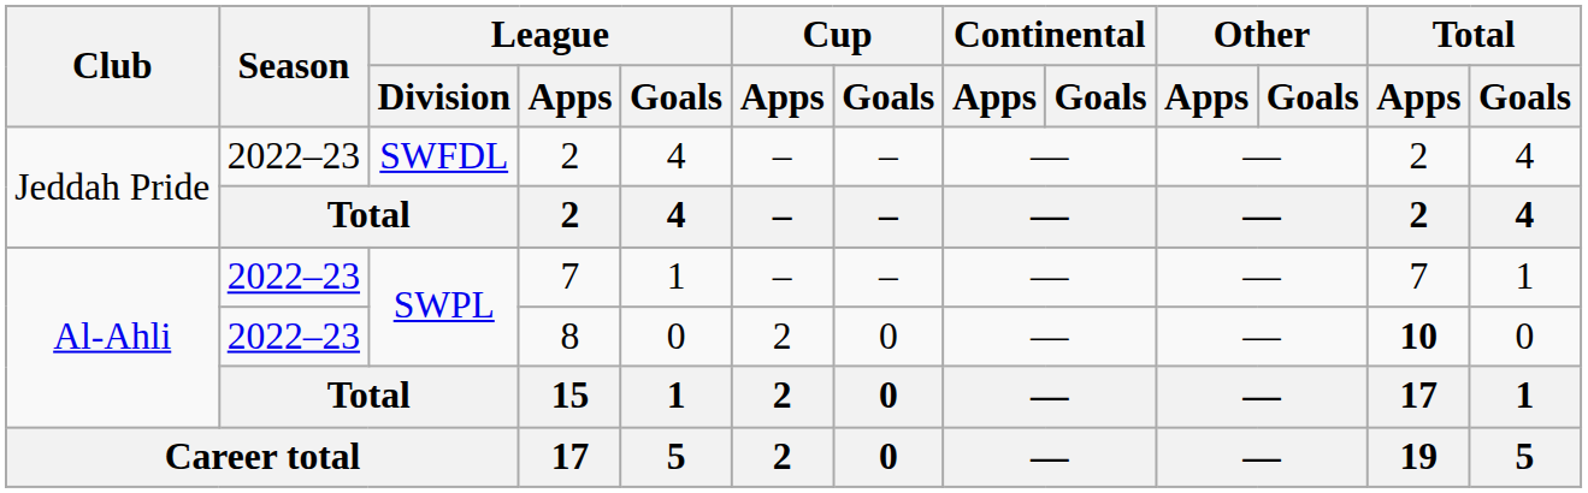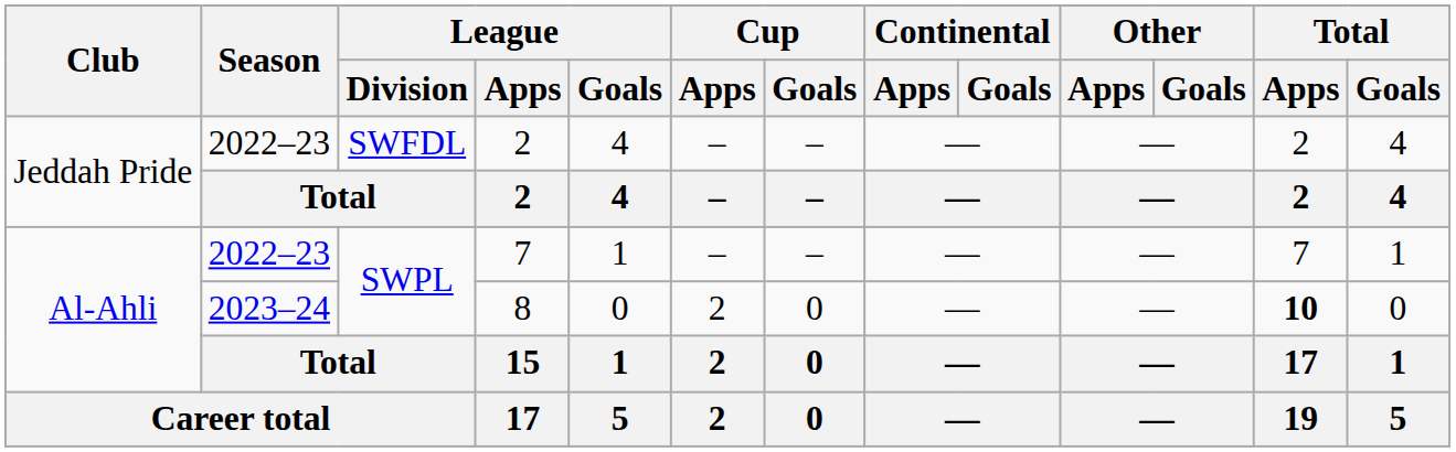 <table class="wikitable" style="text-align: center;">
 <tr>
 <th rowspan="2">Club</th>
 <th rowspan="2">Season</th>
 <th colspan="3">League</th>
 <th colspan="2">Cup</th>
 <th colspan="2">Continental</th>
 <th colspan="2">Other</th>
 <th colspan="2">Total</th>
 </tr>
 <tr>
 <th>Division</th>
 <th>Apps</th>
 <th>Goals</th>
 <th>Apps</th>
 <th>Goals</th>
 <th>Apps</th>
 <th>Goals</th>
 <th>Apps</th>
 <th>Goals</th>
 <th>Apps</th>
 <th>Goals</th>
 </tr>
 <tr>
 <td rowspan="2">Jeddah Pride</td>
 <td>2022–23</td>
 <td><a href='#'>SWFDL</a></td>
 <td>2</td>
 <td>4</td>
 <td>–</td>
 <td>–</td>
 <td colspan="2">—</td>
 <td colspan="2">—</td>
 <td>2</td>
 <td>4</td>
 </tr>
 <tr>
 <th colspan="2">Total</th>
 <th>2</th>
 <th>4</th>
 <th>–</th>
 <th>–</th>
 <th colspan="2">—</th>
 <th colspan="2">—</th>
 <th>2</th>
 <th>4</th>
 </tr>
 <tr>
 <td rowspan="3"><a href='#'>Al-Ahli</a></td>
 <td><a href='#'>2022–23</a></td>
 <td rowspan="2"><a href='#'>SWPL</a></td>
 <td>7</td>
 <td>1</td>
 <td>–</td>
 <td>–</td>
 <td colspan="2">—</td>
 <td colspan="2">—</td>
 <td>7</td>
 <td>1</td>
 </tr>
 <tr>
-<td><a href='#'>2022–23</a></td>
+<td><a href='#'>2023–24</a></td>
 <td>8</td>
 <td>0</td>
 <td>2</td>
 <td>0</td>
 <td colspan="2">—</td>
 <td colspan="2">—</td>
 <td><strong>10</strong></td>
 <td>0</td>
 </tr>
 <tr>
 <th colspan="2">Total</th>
 <th>15</th>
 <th>1</th>
 <th>2</th>
 <th>0</th>
 <th colspan="2">—</th>
 <th colspan="2">—</th>
 <th>17</th>
 <th>1</th>
 </tr>
 <tr>
 <th colspan="3">Career total</th>
 <th>17</th>
 <th>5</th>
 <th>2</th>
 <th>0</th>
 <th colspan="2">—</th>
 <th colspan="2">—</th>
 <th>19</th>
 <th>5</th>
 </tr>
 </table>
